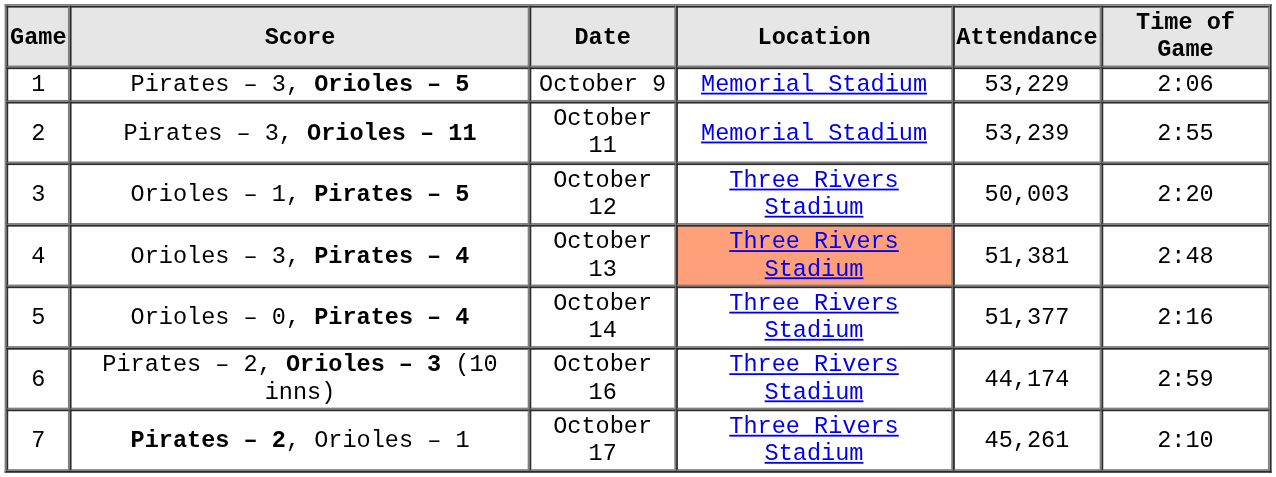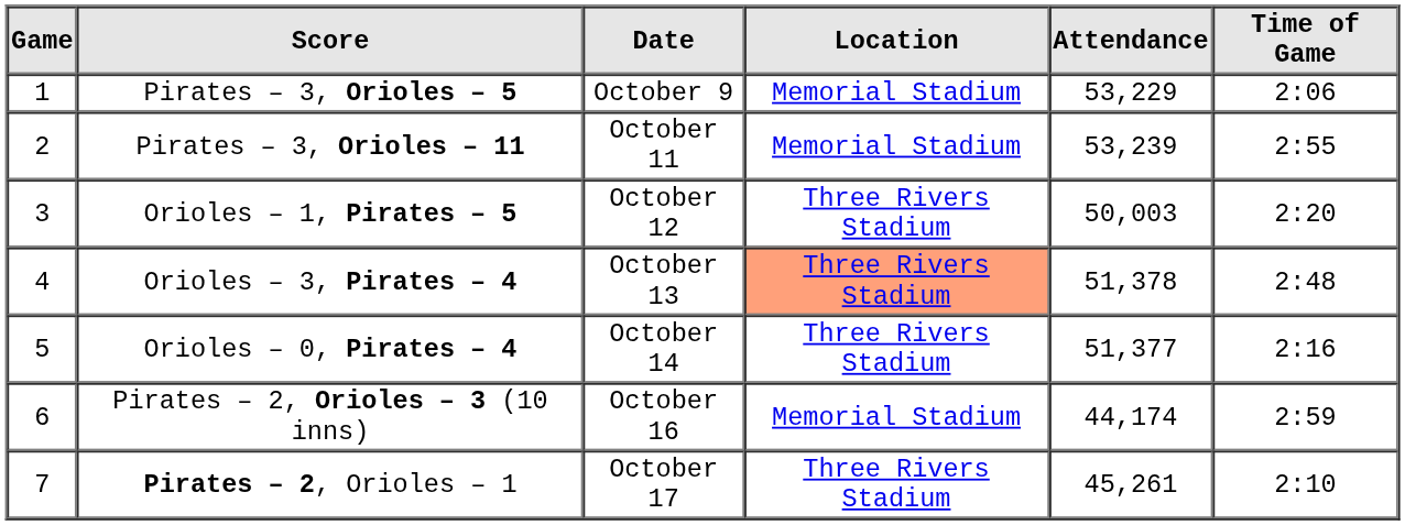 <table border=1 cellspacing=0 width=700 style="margin-left:3em;">
 <tr style="text-align:center; background-color:#e6e6e6;">
 <th width=>Game</th>
 <th width=>Score</th>
 <th width=>Date</th>
 <th width=>Location</th>
 <th width=>Attendance</th>
 <th width=>Time of Game</th>
 </tr>
 <tr style="text-align:center;">
 <td>1</td>
 <td>Pirates – 3, <strong>Orioles – 5</strong></td>
 <td>October 9</td>
 <td><a href='#'>Memorial Stadium</a></td>
 <td>53,229</td>
 <td>2:06</td>
 </tr>
 <tr style="text-align:center;">
 <td>2</td>
 <td>Pirates – 3, <strong>Orioles – 11</strong></td>
 <td>October 11</td>
 <td><a href='#'>Memorial Stadium</a></td>
 <td>53,239</td>
 <td>2:55</td>
 </tr>
 <tr style="text-align:center;">
 <td>3</td>
 <td>Orioles – 1, <strong>Pirates – 5</strong></td>
 <td>October 12</td>
 <td><a href='#'>Three Rivers Stadium</a></td>
 <td>50,003</td>
 <td>2:20</td>
 </tr>
 <tr style="text-align:center;">
 <td>4</td>
 <td>Orioles – 3, <strong>Pirates – 4</strong></td>
 <td>October 13</td>
 <td style="background: lightsalmon;"><a href='#'>Three Rivers Stadium</a></td>
-<td>51,381</td>
+<td>51,378</td>
 <td>2:48</td>
 </tr>
 <tr style="text-align:center;">
 <td>5</td>
 <td>Orioles – 0, <strong>Pirates – 4</strong></td>
 <td>October 14</td>
 <td><a href='#'>Three Rivers Stadium</a></td>
 <td>51,377</td>
 <td>2:16</td>
 </tr>
 <tr style="text-align:center;">
 <td>6</td>
 <td>Pirates – 2, <strong>Orioles – 3</strong> (10 inns)</td>
 <td>October 16</td>
-<td><a href='#'>Three Rivers Stadium</a></td>
+<td><a href='#'>Memorial Stadium</a></td>
 <td>44,174</td>
 <td>2:59</td>
 </tr>
 <tr style="text-align:center;">
 <td>7</td>
 <td><strong>Pirates – 2</strong>, Orioles – 1 </td>
 <td>October 17</td>
 <td><a href='#'>Three Rivers Stadium</a></td>
 <td>45,261</td>
 <td>2:10</td>
 </tr>
 <tr style="text-align:center;">
 </tr>
 <tr>
 </tr>
 </table>
